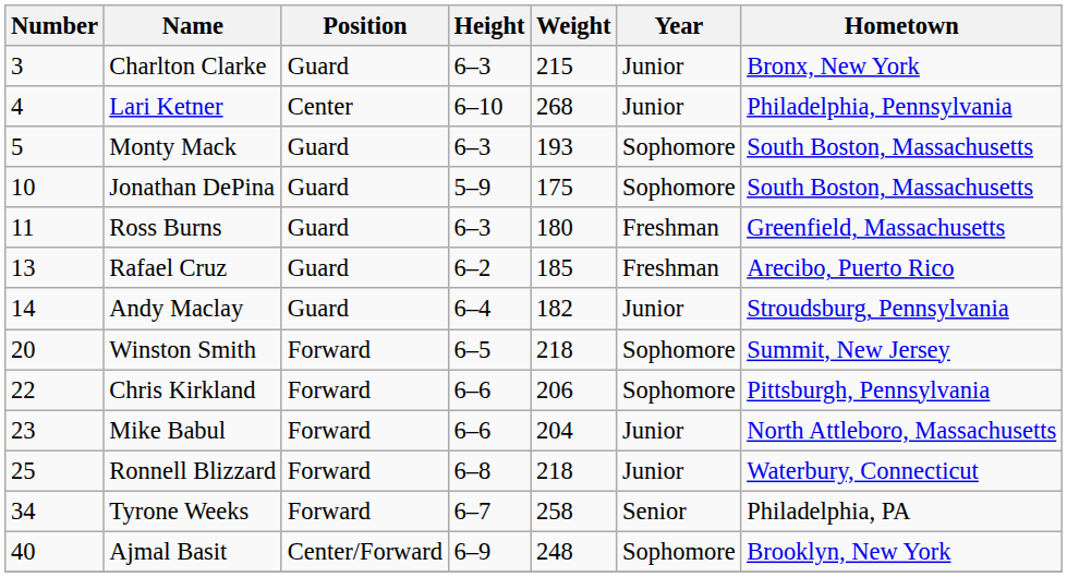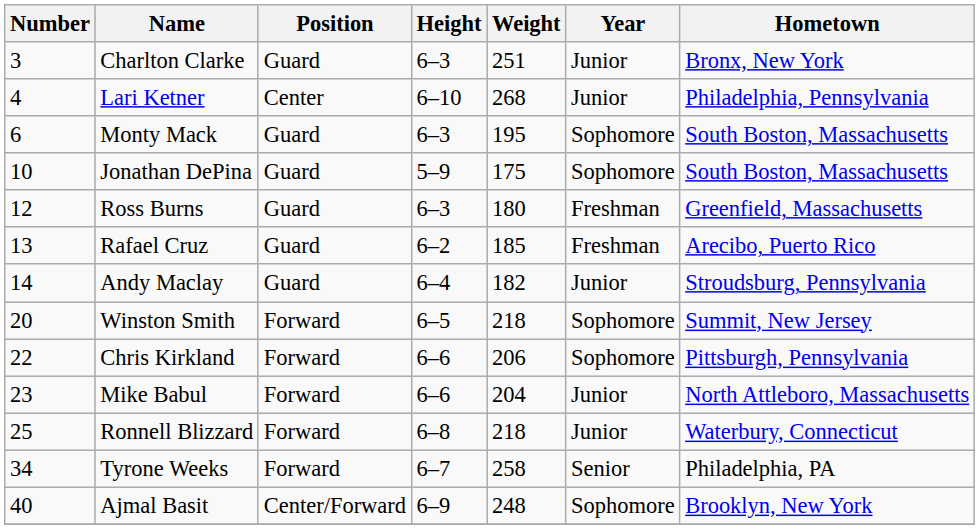 <table class="wikitable" style="font-size: 95%;">
 <tr>
 <th>Number</th>
 <th>Name</th>
 <th>Position</th>
 <th>Height</th>
 <th>Weight</th>
 <th>Year</th>
 <th>Hometown</th>
 </tr>
 <tr>
 <td>3</td>
 <td>Charlton Clarke</td>
 <td>Guard</td>
 <td>6–3</td>
-<td>215</td>
+<td>251</td>
 <td>Junior</td>
 <td><a href='#'>Bronx, New York</a></td>
 </tr>
 <tr>
 <td>4</td>
 <td><a href='#'>Lari Ketner</a></td>
 <td>Center</td>
 <td>6–10</td>
 <td>268</td>
 <td>Junior</td>
 <td><a href='#'>Philadelphia, Pennsylvania</a></td>
 </tr>
 <tr>
-<td>5</td>
+<td>6</td>
 <td>Monty Mack</td>
 <td>Guard</td>
 <td>6–3</td>
-<td>193</td>
+<td>195</td>
 <td>Sophomore</td>
 <td><a href='#'>South Boston, Massachusetts</a></td>
 </tr>
 <tr>
 <td>10</td>
 <td>Jonathan DePina</td>
 <td>Guard</td>
 <td>5–9</td>
 <td>175</td>
 <td>Sophomore</td>
 <td><a href='#'>South Boston, Massachusetts</a></td>
 </tr>
 <tr>
-<td>11</td>
+<td>12</td>
 <td>Ross Burns</td>
 <td>Guard</td>
 <td>6–3</td>
 <td>180</td>
 <td>Freshman</td>
 <td><a href='#'>Greenfield, Massachusetts</a></td>
 </tr>
 <tr>
 <td>13</td>
 <td>Rafael Cruz</td>
 <td>Guard</td>
 <td>6–2</td>
 <td>185</td>
 <td>Freshman</td>
 <td><a href='#'>Arecibo, Puerto Rico</a></td>
 </tr>
 <tr>
 <td>14</td>
 <td>Andy Maclay</td>
 <td>Guard</td>
 <td>6–4</td>
 <td>182</td>
 <td>Junior</td>
 <td><a href='#'>Stroudsburg, Pennsylvania</a></td>
 </tr>
 <tr>
 <td>20</td>
 <td>Winston Smith</td>
 <td>Forward</td>
 <td>6–5</td>
 <td>218</td>
 <td>Sophomore</td>
 <td><a href='#'>Summit, New Jersey</a></td>
 </tr>
 <tr>
 <td>22</td>
 <td>Chris Kirkland</td>
 <td>Forward</td>
 <td>6–6</td>
 <td>206</td>
 <td>Sophomore</td>
 <td><a href='#'>Pittsburgh, Pennsylvania</a></td>
 </tr>
 <tr>
 <td>23</td>
 <td>Mike Babul</td>
 <td>Forward</td>
 <td>6–6</td>
 <td>204</td>
 <td>Junior</td>
 <td><a href='#'>North Attleboro, Massachusetts</a></td>
 </tr>
 <tr>
 <td>25</td>
 <td>Ronnell Blizzard</td>
 <td>Forward</td>
 <td>6–8</td>
 <td>218</td>
 <td>Junior</td>
 <td><a href='#'>Waterbury, Connecticut</a></td>
 </tr>
 <tr>
 <td>34</td>
 <td>Tyrone Weeks</td>
 <td>Forward</td>
 <td>6–7</td>
 <td>258</td>
 <td>Senior</td>
 <td>Philadelphia, PA</td>
 </tr>
 <tr>
 <td>40</td>
 <td>Ajmal Basit</td>
 <td>Center/Forward</td>
 <td>6–9</td>
 <td>248</td>
 <td>Sophomore</td>
 <td><a href='#'>Brooklyn, New York</a></td>
 </tr>
 <tr>
 </tr>
 </table>
